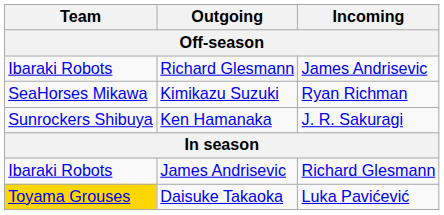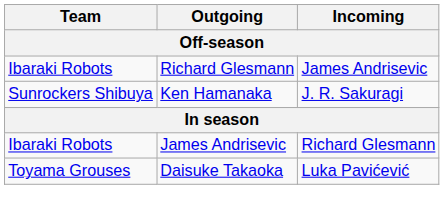 <table class="wikitable">
 <tr>
 <th>Team</th>
 <th>Outgoing</th>
 <th>Incoming</th>
 </tr>
 <tr>
 <th colspan="3">Off-season</th>
 </tr>
 <tr>
 <td><a href='#'>Ibaraki Robots</a></td>
 <td><a href='#'>Richard Glesmann</a></td>
 <td><a href='#'>James Andrisevic</a></td>
 </tr>
 <tr>
-<td><a href='#'>SeaHorses Mikawa</a></td>
-<td><a href='#'>Kimikazu Suzuki</a></td>
-<td><a href='#'>Ryan Richman</a></td>
-</tr>
-<tr>
 <td><a href='#'>Sunrockers Shibuya</a></td>
 <td><a href='#'>Ken Hamanaka</a></td>
 <td><a href='#'>J. R. Sakuragi</a></td>
 </tr>
 <tr>
 <th colspan="3">In season</th>
 </tr>
 <tr>
 <td><a href='#'>Ibaraki Robots</a></td>
 <td><a href='#'>James Andrisevic</a></td>
 <td><a href='#'>Richard Glesmann</a></td>
 </tr>
 <tr>
-<td style="background: gold;"><a href='#'>Toyama Grouses</a></td>
+<td><a href='#'>Toyama Grouses</a></td>
 <td><a href='#'>Daisuke Takaoka</a></td>
 <td><a href='#'>Luka Pavićević</a></td>
 </tr>
 </table>
